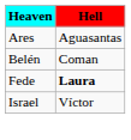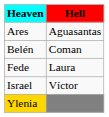 <table class=wikitable>
 <tr>
 <th style="background-color: Cyan;">Heaven</th>
 <th style="background-color: Red;">Hell</th>
 </tr>
 <tr>
 <td>Ares</td>
 <td>Aguasantas</td>
 </tr>
 <tr>
 <td>Belén</td>
 <td>Coman</td>
 </tr>
 <tr>
 <td>Fede</td>
-<td><strong>Laura</strong></td>
+<td>Laura</td>
 </tr>
 <tr>
 <td>Israel</td>
 <td>Víctor</td>
 </tr>
+<tr>
+<td style="background-color: Gold;">Ylenia</td>
+<td style="background-color: gray;"></td>
+</tr>
 </table>
